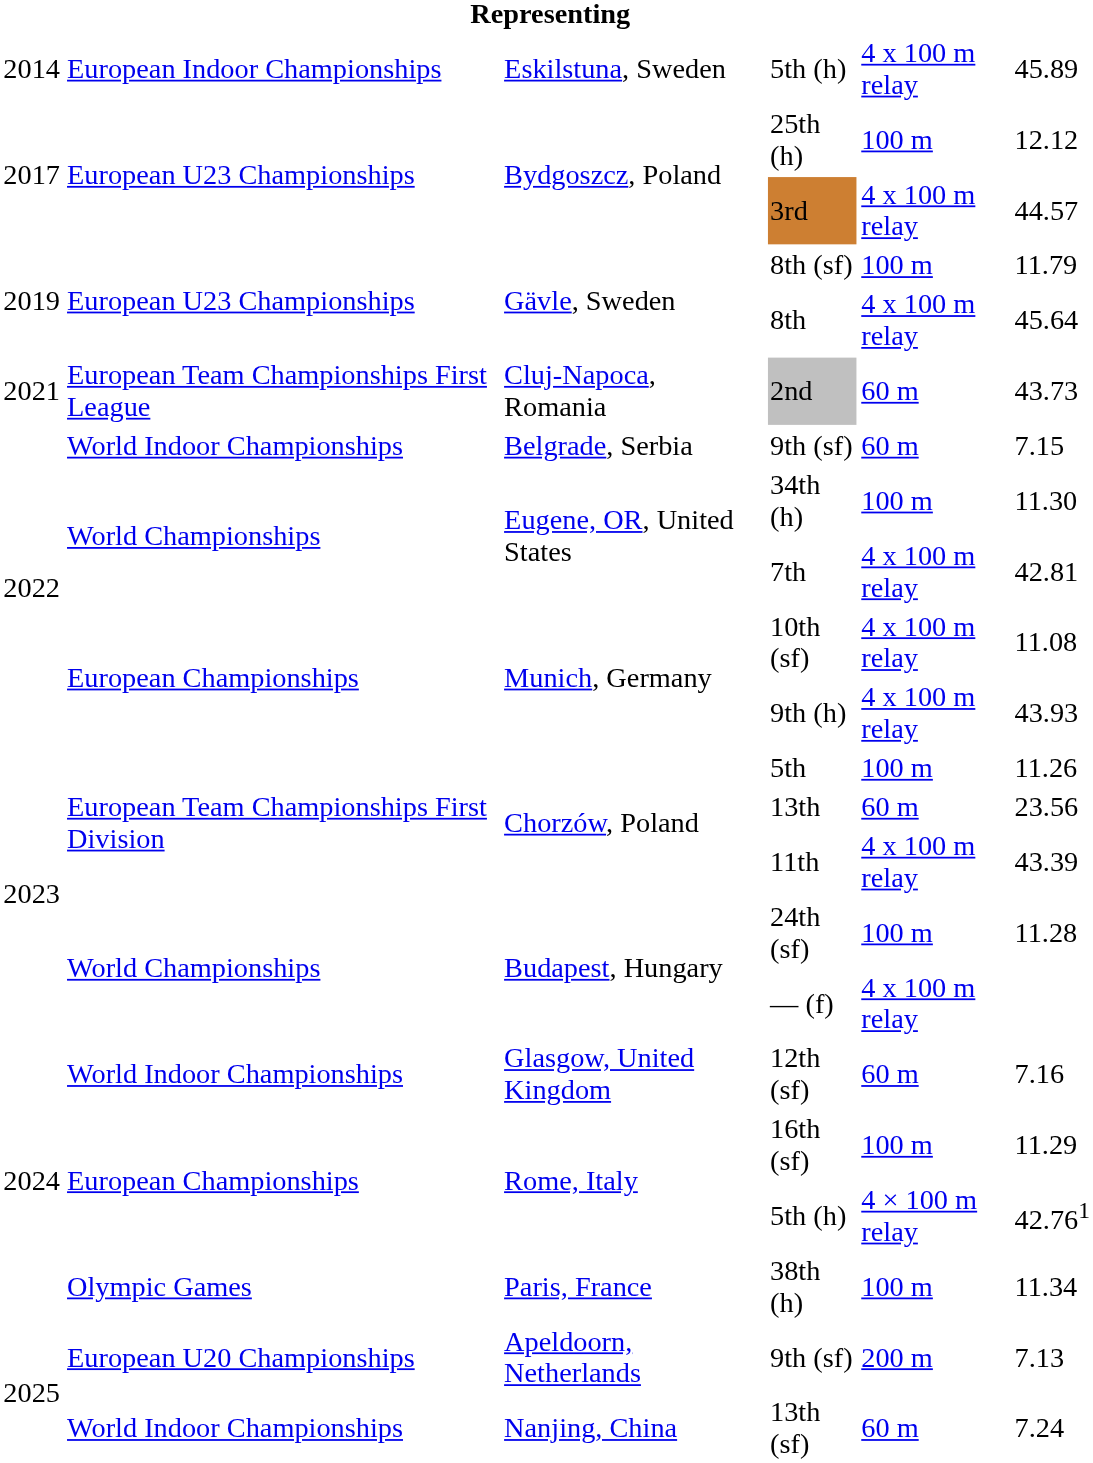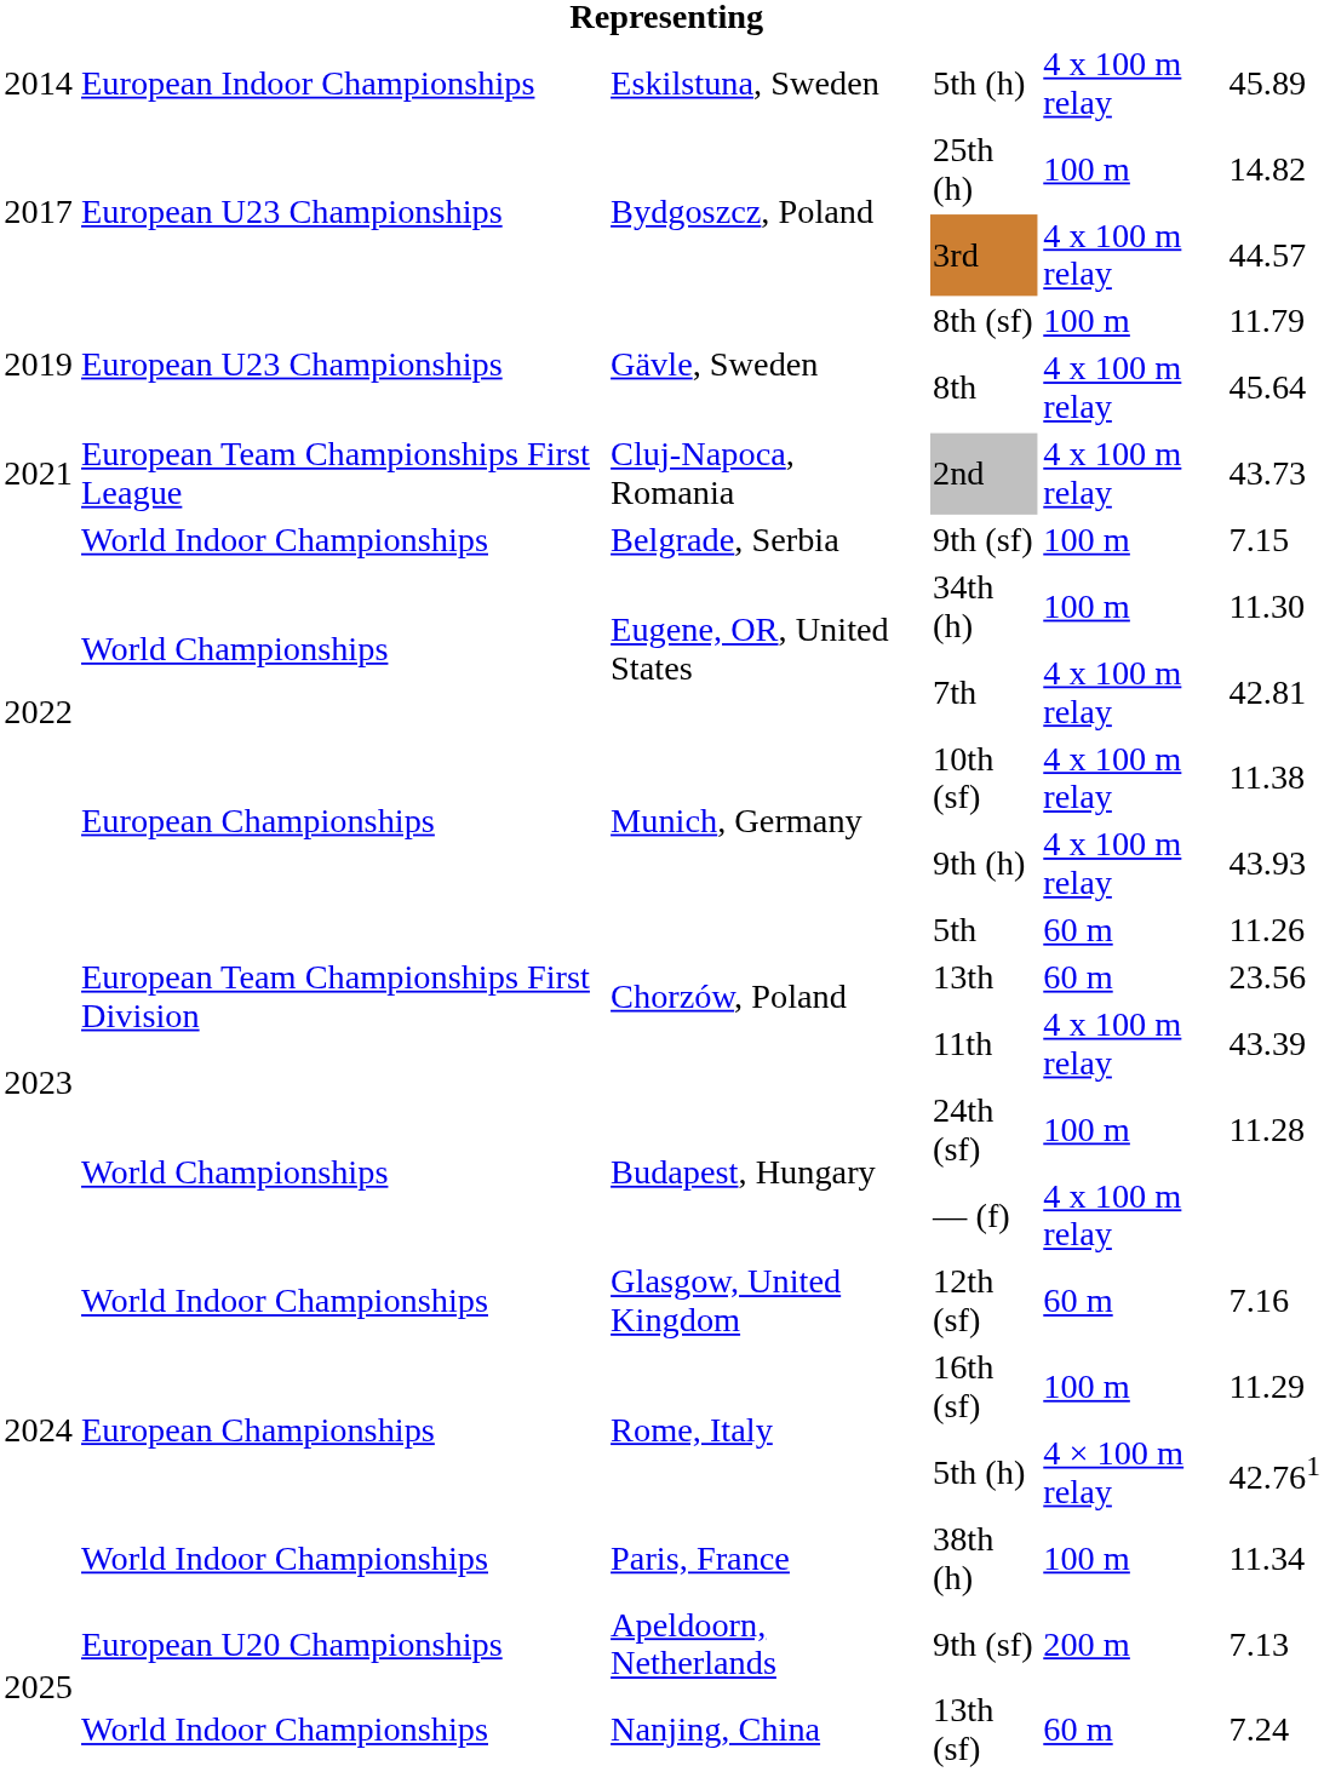 <table>
 <tr>
 <th colspan="7">Representing </th>
 </tr>
 <tr>
 <td>2014</td>
 <td><a href='#'>European Indoor Championships</a></td>
 <td><a href='#'>Eskilstuna</a>, Sweden</td>
 <td>5th (h)</td>
 <td><a href='#'>4 x 100 m relay</a></td>
 <td>45.89</td>
 <td></td>
 </tr>
 <tr>
 <td rowspan=2>2017</td>
 <td rowspan=2><a href='#'>European U23 Championships</a></td>
 <td rowspan=2><a href='#'>Bydgoszcz</a>, Poland</td>
 <td>25th (h)</td>
 <td><a href='#'>100 m</a></td>
-<td>12.12</td>
+<td>14.82</td>
 <td></td>
 </tr>
 <tr>
 <td bgcolor= CD7F32>3rd</td>
 <td><a href='#'>4 x 100 m relay</a></td>
 <td>44.57</td>
 <td></td>
 </tr>
 <tr>
 <td rowspan=2>2019</td>
 <td rowspan=2><a href='#'>European U23 Championships</a></td>
 <td rowspan=2><a href='#'>Gävle</a>, Sweden</td>
 <td>8th (sf)</td>
 <td><a href='#'>100 m</a></td>
 <td>11.79</td>
 <td></td>
 </tr>
 <tr>
 <td>8th</td>
 <td><a href='#'>4 x 100 m relay</a></td>
 <td>45.64</td>
 <td></td>
 </tr>
 <tr>
 <td>2021</td>
 <td><a href='#'>European Team Championships First League</a></td>
 <td><a href='#'>Cluj-Napoca</a>, Romania</td>
 <td bgcolor=silver>2nd</td>
-<td><a href='#'>60 m</a></td>
+<td><a href='#'>4 x 100 m relay</a></td>
 <td>43.73</td>
 <td></td>
 </tr>
 <tr>
 <td rowspan=5>2022</td>
 <td><a href='#'>World Indoor Championships</a></td>
 <td><a href='#'>Belgrade</a>, Serbia</td>
 <td>9th (sf)</td>
-<td><a href='#'>60 m</a></td>
+<td><a href='#'>100 m</a></td>
 <td>7.15</td>
 <td></td>
 </tr>
 <tr>
 <td rowspan=2><a href='#'>World Championships</a></td>
 <td rowspan=2><a href='#'>Eugene, OR</a>, United States</td>
 <td>34th (h)</td>
 <td><a href='#'>100 m</a></td>
 <td>11.30</td>
 <td></td>
 </tr>
 <tr>
 <td>7th</td>
 <td><a href='#'>4 x 100 m relay</a></td>
 <td>42.81</td>
 <td></td>
 </tr>
 <tr>
 <td rowspan=2><a href='#'>European Championships</a></td>
 <td rowspan=2><a href='#'>Munich</a>, Germany</td>
 <td>10th (sf)</td>
 <td><a href='#'>4 x 100 m relay</a></td>
-<td>11.08</td>
+<td>11.38</td>
 <td></td>
 </tr>
 <tr>
 <td>9th (h)</td>
 <td><a href='#'>4 x 100 m relay</a></td>
 <td>43.93</td>
 <td></td>
 </tr>
 <tr>
 <td rowspan=5>2023</td>
 <td rowspan=3><a href='#'>European Team Championships First Division</a></td>
 <td rowspan=3><a href='#'>Chorzów</a>, Poland</td>
 <td>5th</td>
-<td><a href='#'>100 m</a></td>
+<td><a href='#'>60 m</a></td>
 <td>11.26</td>
 <td></td>
 </tr>
 <tr>
 <td>13th</td>
 <td><a href='#'>60 m</a></td>
 <td>23.56</td>
 <td></td>
 </tr>
 <tr>
 <td>11th</td>
 <td><a href='#'>4 x 100 m relay</a></td>
 <td>43.39</td>
 <td></td>
 </tr>
 <tr>
 <td rowspan=2><a href='#'>World Championships</a></td>
 <td rowspan=2><a href='#'>Budapest</a>, Hungary</td>
 <td>24th (sf)</td>
 <td><a href='#'>100 m</a></td>
 <td>11.28</td>
 <td></td>
 </tr>
 <tr>
 <td>— (f)</td>
 <td><a href='#'>4 x 100 m relay</a></td>
 <td></td>
 <td></td>
 </tr>
 <tr>
 <td rowspan=4>2024</td>
 <td><a href='#'>World Indoor Championships</a></td>
 <td><a href='#'>Glasgow, United Kingdom</a></td>
 <td>12th (sf)</td>
 <td><a href='#'>60 m</a></td>
 <td>7.16</td>
 <td></td>
 </tr>
 <tr>
 <td rowspan=2><a href='#'>European Championships</a></td>
 <td rowspan=2><a href='#'>Rome, Italy</a></td>
 <td>16th (sf)</td>
 <td><a href='#'>100 m</a></td>
 <td>11.29</td>
 <td></td>
 </tr>
 <tr>
 <td>5th (h)</td>
 <td><a href='#'>4 × 100 m relay</a></td>
 <td>42.76<sup>1</sup></td>
 <td></td>
 </tr>
 <tr>
-<td><a href='#'>Olympic Games</a></td>
+<td><a href='#'>World Indoor Championships</a></td>
 <td><a href='#'>Paris, France</a></td>
 <td>38th (h)</td>
 <td><a href='#'>100 m</a></td>
 <td>11.34</td>
 </tr>
 <tr>
 <td rowspan=2>2025</td>
 <td><a href='#'>European U20 Championships</a></td>
 <td><a href='#'>Apeldoorn, Netherlands</a></td>
 <td>9th (sf)</td>
 <td><a href='#'>200 m</a></td>
 <td>7.13</td>
 </tr>
 <tr>
 <td><a href='#'>World Indoor Championships</a></td>
 <td><a href='#'>Nanjing, China</a></td>
 <td>13th (sf)</td>
 <td><a href='#'>60 m</a></td>
 <td>7.24</td>
 </tr>
 </table>
